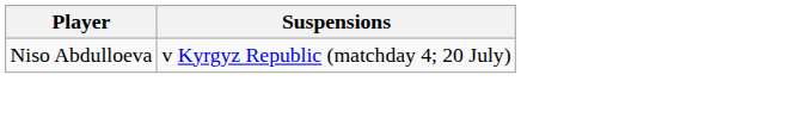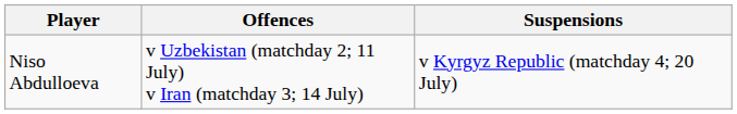 <table class="wikitable">
 <tr>
 <th>Player</th>
+<th>Offences</th>
 <th>Suspensions</th>
 </tr>
 <tr>
 <td> Niso Abdulloeva</td>
+<td> v <a href='#'>Uzbekistan</a> (matchday 2; 11 July)<br> v <a href='#'>Iran</a> (matchday 3; 14 July)</td>
 <td>v <a href='#'>Kyrgyz Republic</a> (matchday 4; 20 July)<br></td>
 </tr>
 </table>
